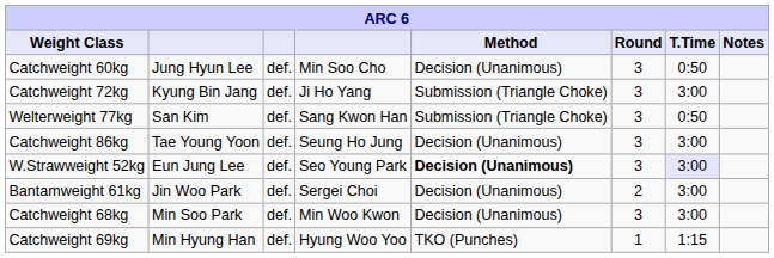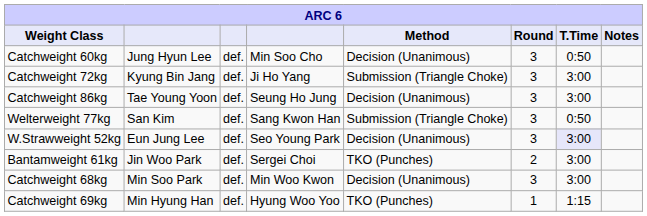 <table class="wikitable" style="font-size: 80%;">
 <tr>
 <th colspan="8" style="background-color: #ccf; color: #000080; text-align: center;"><strong>ARC 6</strong></th>
 </tr>
 <tr>
 <th colspan="1" style="background-color: #E6E8FA; color: #000000; text-align: center;">Weight Class</th>
 <th colspan="1" style="background-color: #E6E8FA; color: #000000; text-align: center;"></th>
 <th colspan="1" style="background-color: #E6E8FA; color: #000000; text-align: center;"></th>
 <th colspan="1" style="background-color: #E6E8FA; color: #000000; text-align: center;"></th>
 <th colspan="1" style="background-color: #E6E8FA; color: #000000; text-align: center;">Method</th>
 <th colspan="1" style="background-color: #E6E8FA; color: #000000; text-align: center;">Round</th>
 <th colspan="1" style="background-color: #E6E8FA; color: #000000; text-align: center;">T.Time</th>
 <th colspan="1" style="background-color: #E6E8FA; color: #000000; text-align: center;">Notes</th>
 </tr>
 <tr>
 <td>Catchweight 60kg</td>
 <td> Jung Hyun Lee</td>
 <td align=center>def.</td>
 <td> Min Soo Cho</td>
 <td>Decision (Unanimous)</td>
 <td align=center>3</td>
 <td align=center>0:50</td>
 <td></td>
 </tr>
 <tr>
 <td>Catchweight 72kg</td>
 <td> Kyung Bin Jang</td>
 <td align=center>def.</td>
 <td> Ji Ho Yang</td>
 <td>Submission (Triangle Choke)</td>
 <td align=center>3</td>
 <td align=center>3:00</td>
 <td></td>
 </tr>
 <tr>
+<td>Catchweight 86kg</td>
+<td> Tae Young Yoon</td>
+<td align=center>def.</td>
+<td> Seung Ho Jung</td>
+<td>Decision (Unanimous)</td>
+<td align=center>3</td>
+<td align=center>3:00</td>
+<td></td>
+</tr>
+<tr>
 <td>Welterweight 77kg</td>
 <td> San Kim</td>
 <td align=center>def.</td>
 <td> Sang Kwon Han</td>
 <td>Submission (Triangle Choke)</td>
 <td align=center>3</td>
 <td align=center>0:50</td>
 <td></td>
 </tr>
 <tr>
-<td>Catchweight 86kg</td>
-<td> Tae Young Yoon</td>
-<td align=center>def.</td>
-<td> Seung Ho Jung</td>
-<td>Decision (Unanimous)</td>
-<td align=center>3</td>
-<td align=center>3:00</td>
-<td></td>
-</tr>
-<tr>
 <td>W.Strawweight 52kg</td>
 <td> Eun Jung Lee</td>
 <td align=center>def.</td>
 <td> Seo Young Park</td>
-<td><strong>Decision (Unanimous)</strong></td>
+<td>Decision (Unanimous)</td>
 <td align=center>3</td>
 <td align=center style="background: lavender;">3:00</td>
 <td></td>
 </tr>
 <tr>
 <td>Bantamweight 61kg</td>
 <td> Jin Woo Park</td>
 <td align=center>def.</td>
 <td> Sergei Choi</td>
-<td>Decision (Unanimous)</td>
+<td>TKO (Punches)</td>
 <td align=center>2</td>
 <td align=center>3:00</td>
 <td></td>
 </tr>
 <tr>
 <td>Catchweight 68kg</td>
 <td> Min Soo Park</td>
 <td align=center>def.</td>
 <td> Min Woo Kwon</td>
 <td>Decision (Unanimous)</td>
 <td align=center>3</td>
 <td align=center>3:00</td>
 <td></td>
 </tr>
 <tr>
 <td>Catchweight 69kg</td>
 <td> Min Hyung Han</td>
 <td align=center>def.</td>
 <td> Hyung Woo Yoo</td>
 <td>TKO (Punches)</td>
 <td align=center>1</td>
 <td align=center>1:15</td>
 <td></td>
 </tr>
 </table>
